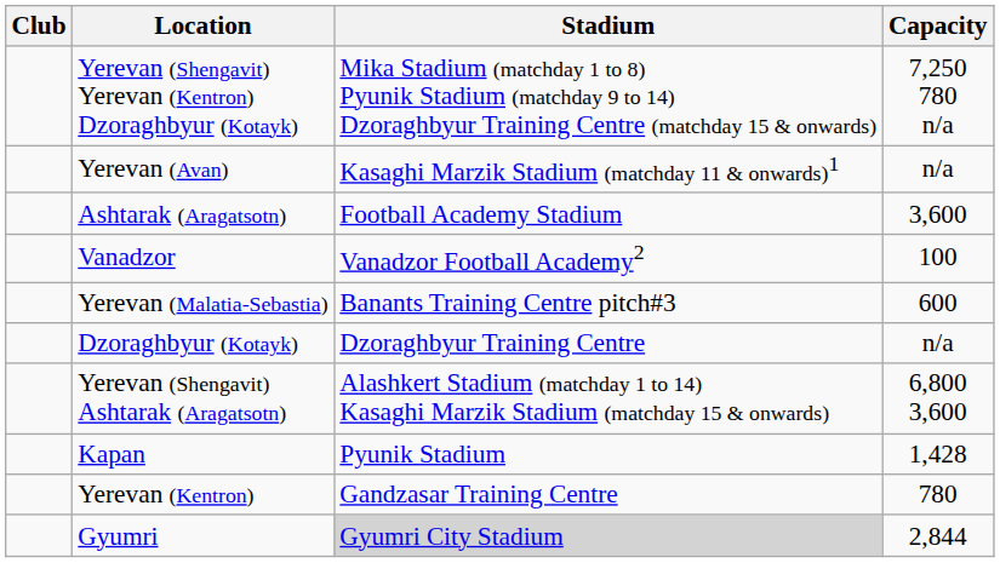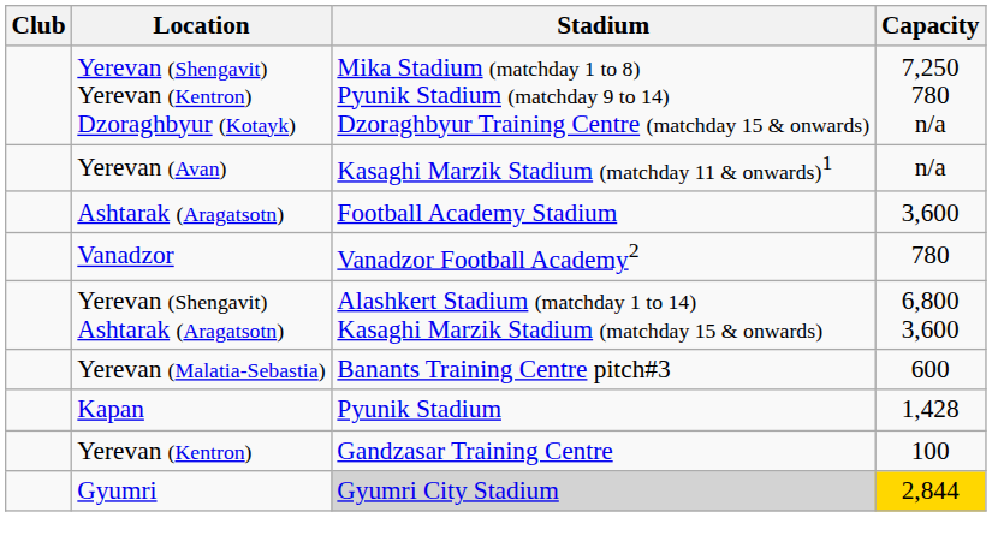 <table class="wikitable sortable">
 <tr>
 <th>Club</th>
 <th>Location</th>
 <th>Stadium</th>
 <th>Capacity</th>
 </tr>
 <tr>
 <td></td>
 <td><a href='#'>Yerevan</a> <small>(<a href='#'>Shengavit</a>)</small><br>Yerevan <small>(<a href='#'>Kentron</a>)</small> <br> <a href='#'>Dzoraghbyur</a> <small>(<a href='#'>Kotayk</a>)</small></td>
 <td><a href='#'>Mika Stadium</a> <small>(matchday 1 to 8)</small><br><a href='#'>Pyunik Stadium</a> <small>(matchday 9 to 14)</small> <br> <a href='#'>Dzoraghbyur Training Centre</a> <small>(matchday 15 & onwards)</small></td>
 <td style="text-align:center;">7,250<br>780<br>n/a</td>
 </tr>
 <tr>
 <td></td>
 <td>Yerevan <small>(<a href='#'>Avan</a>)</small></td>
 <td><a href='#'>Kasaghi Marzik Stadium</a> <small>(matchday 11 & onwards)</small><sup>1</sup></td>
 <td style="text-align:center;">n/a</td>
 </tr>
 <tr>
 <td></td>
 <td><a href='#'>Ashtarak</a> <small>(<a href='#'>Aragatsotn</a>) </small></td>
 <td><a href='#'>Football Academy Stadium</a></td>
 <td style="text-align:center;">3,600</td>
 </tr>
 <tr>
 <td></td>
 <td><a href='#'>Vanadzor</a></td>
 <td><a href='#'>Vanadzor Football Academy</a><sup>2</sup></td>
-<td style="text-align:center;">100</td>
+<td style="text-align:center;">780</td>
+</tr>
+<tr>
+<td></td>
+<td>Yerevan <small>(Shengavit)</small> <br> <a href='#'>Ashtarak</a> <small>(<a href='#'>Aragatsotn</a>) </small></td>
+<td><a href='#'>Alashkert Stadium</a> <small>(matchday 1 to 14)</small> <br> <a href='#'>Kasaghi Marzik Stadium</a> <small>(matchday 15 & onwards)</small></td>
+<td style="text-align:center;">6,800 <br> 3,600</td>
 </tr>
 <tr>
 <td></td>
 <td>Yerevan <small>(<a href='#'>Malatia-Sebastia</a>)</small></td>
 <td><a href='#'>Banants Training Centre</a> pitch#3</td>
 <td style="text-align:center;">600</td>
-</tr>
-<tr>
-<td></td>
-<td><a href='#'>Dzoraghbyur</a> <small>(<a href='#'>Kotayk</a>)</small></td>
-<td><a href='#'>Dzoraghbyur Training Centre</a></td>
-<td style="text-align:center;">n/a</td>
-</tr>
-<tr>
-<td></td>
-<td>Yerevan <small>(Shengavit)</small> <br> <a href='#'>Ashtarak</a> <small>(<a href='#'>Aragatsotn</a>) </small></td>
-<td><a href='#'>Alashkert Stadium</a> <small>(matchday 1 to 14)</small> <br> <a href='#'>Kasaghi Marzik Stadium</a> <small>(matchday 15 & onwards)</small></td>
-<td style="text-align:center;">6,800 <br> 3,600</td>
 </tr>
 <tr>
 <td></td>
 <td><a href='#'>Kapan</a></td>
 <td><a href='#'>Pyunik Stadium</a></td>
 <td style="text-align:center;">1,428</td>
 </tr>
 <tr>
 <td></td>
 <td>Yerevan <small>(<a href='#'>Kentron</a>)</small></td>
 <td><a href='#'>Gandzasar Training Centre</a></td>
-<td style="text-align:center;">780</td>
+<td style="text-align:center;">100</td>
 </tr>
 <tr>
 <td></td>
 <td><a href='#'>Gyumri</a></td>
 <td style="background: lightgrey;"><a href='#'>Gyumri City Stadium</a></td>
-<td style="text-align:center;">2,844</td>
+<td style="background: gold; text-align:center;">2,844</td>
 </tr>
 </table>
